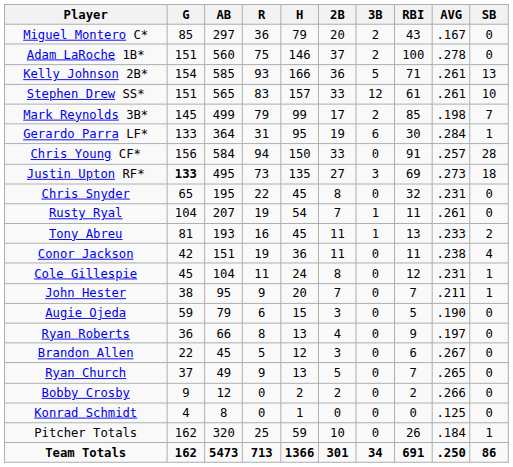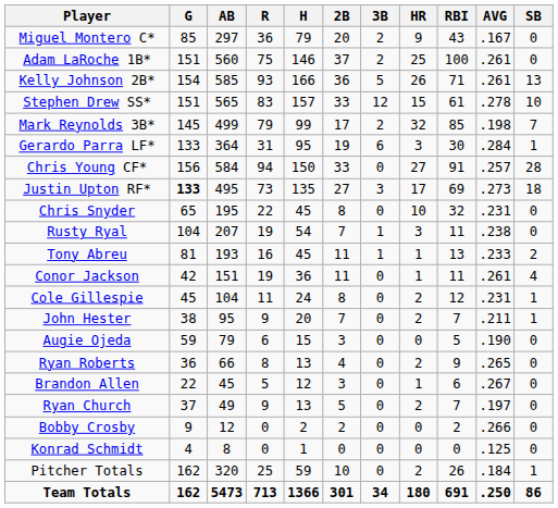 <table class="wikitable" style="text-align:center;">
 <tr>
 <th bgcolor="#DDDDFF" width="30%">Player</th>
 <th bgcolor="#DDDDFF" width="7%">G</th>
 <th bgcolor="#DDDDFF" width="7%">AB</th>
 <th bgcolor="#DDDDFF" width="7%">R</th>
 <th bgcolor="#DDDDFF" width="7%">H</th>
 <th bgcolor="#DDDDFF" width="7%">2B</th>
 <th bgcolor="#DDDDFF" width="7%">3B</th>
+<th bgcolor="#DDDDFF" width="7%">HR</th>
 <th bgcolor="#DDDDFF" width="7%">RBI</th>
 <th bgcolor="#DDDDFF" width="7%">AVG</th>
 <th bgcolor="#DDDDFF" width="7%">SB</th>
 </tr>
 <tr align=center>
 <td><a href='#'>Miguel Montero</a> C*</td>
 <td>85</td>
 <td>297</td>
 <td>36</td>
 <td>79</td>
 <td>20</td>
 <td>2</td>
+<td>9</td>
 <td>43</td>
 <td>.167</td>
 <td>0</td>
 </tr>
 <tr align=center>
 <td><a href='#'>Adam LaRoche</a> 1B*</td>
 <td>151</td>
 <td>560</td>
 <td>75</td>
 <td>146</td>
 <td>37</td>
 <td>2</td>
+<td>25</td>
 <td>100</td>
-<td>.278</td>
+<td>.261</td>
 <td>0</td>
 </tr>
 <tr align=center>
 <td><a href='#'>Kelly Johnson</a> 2B*</td>
 <td>154</td>
 <td>585</td>
 <td>93</td>
 <td>166</td>
 <td>36</td>
 <td>5</td>
+<td>26</td>
 <td>71</td>
 <td>.261</td>
 <td>13</td>
 </tr>
 <tr align=center>
 <td><a href='#'>Stephen Drew</a> SS*</td>
 <td>151</td>
 <td>565</td>
 <td>83</td>
 <td>157</td>
 <td>33</td>
 <td>12</td>
+<td>15</td>
 <td>61</td>
-<td>.261</td>
+<td>.278</td>
 <td>10</td>
 </tr>
 <tr align=center>
 <td><a href='#'>Mark Reynolds</a> 3B*</td>
 <td>145</td>
 <td>499</td>
 <td>79</td>
 <td>99</td>
 <td>17</td>
 <td>2</td>
+<td>32</td>
 <td>85</td>
 <td>.198</td>
 <td>7</td>
 </tr>
 <tr align=center>
 <td><a href='#'>Gerardo Parra</a> LF*</td>
 <td>133</td>
 <td>364</td>
 <td>31</td>
 <td>95</td>
 <td>19</td>
 <td>6</td>
+<td>3</td>
 <td>30</td>
 <td>.284</td>
 <td>1</td>
 </tr>
 <tr align=center>
 <td><a href='#'>Chris Young</a> CF*</td>
 <td>156</td>
 <td>584</td>
 <td>94</td>
 <td>150</td>
 <td>33</td>
 <td>0</td>
+<td>27</td>
 <td>91</td>
 <td>.257</td>
 <td>28</td>
 </tr>
 <tr align=center>
 <td><a href='#'>Justin Upton</a> RF*</td>
 <td><strong>133</strong></td>
 <td>495</td>
 <td>73</td>
 <td>135</td>
 <td>27</td>
 <td>3</td>
+<td>17</td>
 <td>69</td>
 <td>.273</td>
 <td>18</td>
 </tr>
 <tr align=center>
 <td><a href='#'>Chris Snyder</a></td>
 <td>65</td>
 <td>195</td>
 <td>22</td>
 <td>45</td>
 <td>8</td>
 <td>0</td>
+<td>10</td>
 <td>32</td>
 <td>.231</td>
 <td>0</td>
 </tr>
 <tr align=center>
 <td><a href='#'>Rusty Ryal</a></td>
 <td>104</td>
 <td>207</td>
 <td>19</td>
 <td>54</td>
 <td>7</td>
 <td>1</td>
+<td>3</td>
 <td>11</td>
-<td>.261</td>
+<td>.238</td>
 <td>0</td>
 </tr>
 <tr align=center>
 <td><a href='#'>Tony Abreu</a></td>
 <td>81</td>
 <td>193</td>
 <td>16</td>
 <td>45</td>
 <td>11</td>
+<td>1</td>
 <td>1</td>
 <td>13</td>
 <td>.233</td>
 <td>2</td>
 </tr>
 <tr align=center>
 <td><a href='#'>Conor Jackson</a></td>
 <td>42</td>
 <td>151</td>
 <td>19</td>
 <td>36</td>
 <td>11</td>
 <td>0</td>
+<td>1</td>
 <td>11</td>
-<td>.238</td>
+<td>.261</td>
 <td>4</td>
 </tr>
 <tr align=center>
 <td><a href='#'>Cole Gillespie</a></td>
 <td>45</td>
 <td>104</td>
 <td>11</td>
 <td>24</td>
 <td>8</td>
 <td>0</td>
+<td>2</td>
 <td>12</td>
 <td>.231</td>
 <td>1</td>
 </tr>
 <tr align=center>
 <td><a href='#'>John Hester</a></td>
 <td>38</td>
 <td>95</td>
 <td>9</td>
 <td>20</td>
 <td>7</td>
 <td>0</td>
+<td>2</td>
 <td>7</td>
 <td>.211</td>
 <td>1</td>
 </tr>
 <tr align=center>
 <td><a href='#'>Augie Ojeda</a></td>
 <td>59</td>
 <td>79</td>
 <td>6</td>
 <td>15</td>
 <td>3</td>
+<td>0</td>
 <td>0</td>
 <td>5</td>
 <td>.190</td>
 <td>0</td>
 </tr>
 <tr align=center>
 <td><a href='#'>Ryan Roberts</a></td>
 <td>36</td>
 <td>66</td>
 <td>8</td>
 <td>13</td>
 <td>4</td>
 <td>0</td>
+<td>2</td>
 <td>9</td>
-<td>.197</td>
+<td>.265</td>
 <td>0</td>
 </tr>
 <tr align=center>
 <td><a href='#'>Brandon Allen</a></td>
 <td>22</td>
 <td>45</td>
 <td>5</td>
 <td>12</td>
 <td>3</td>
 <td>0</td>
+<td>1</td>
 <td>6</td>
 <td>.267</td>
 <td>0</td>
 </tr>
 <tr align=center>
 <td><a href='#'>Ryan Church</a></td>
 <td>37</td>
 <td>49</td>
 <td>9</td>
 <td>13</td>
 <td>5</td>
 <td>0</td>
+<td>2</td>
 <td>7</td>
-<td>.265</td>
+<td>.197</td>
 <td>0</td>
 </tr>
 <tr align=center>
 <td><a href='#'>Bobby Crosby</a></td>
 <td>9</td>
 <td>12</td>
 <td>0</td>
 <td>2</td>
 <td>2</td>
+<td>0</td>
 <td>0</td>
 <td>2</td>
 <td>.266</td>
 <td>0</td>
 </tr>
 <tr align=center>
 <td><a href='#'>Konrad Schmidt</a></td>
 <td>4</td>
 <td>8</td>
 <td>0</td>
 <td>1</td>
 <td>0</td>
 <td>0</td>
 <td>0</td>
+<td>0</td>
 <td>.125</td>
 <td>0</td>
 </tr>
 <tr align=center>
 <td>Pitcher Totals</td>
 <td>162</td>
 <td>320</td>
 <td>25</td>
 <td>59</td>
 <td>10</td>
 <td>0</td>
+<td>2</td>
 <td>26</td>
 <td>.184</td>
 <td>1</td>
 </tr>
 <tr align=center>
 <td><strong>Team Totals</strong></td>
 <td><strong>162</strong></td>
 <td><strong>5473</strong></td>
 <td><strong>713</strong></td>
 <td><strong>1366</strong></td>
 <td><strong>301</strong></td>
 <td><strong>34</strong></td>
+<td><strong>180</strong></td>
 <td><strong>691</strong></td>
 <td><strong>.250</strong></td>
 <td><strong>86</strong></td>
 </tr>
 </table>
